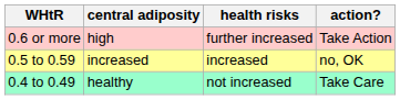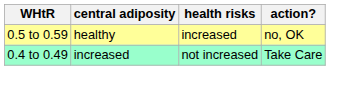 <table class="wikitable">
 <tr>
 <th>WHtR</th>
 <th>central adiposity</th>
 <th>health risks</th>
 <th>action?</th>
 </tr>
-<tr bgcolor="#ffCCCC">
-<td>0.6 or more</td>
-<td>high</td>
-<td id="furtherIncreasedHealthRisks">further increased</td>
-<td>Take Action</td>
-</tr>
 <tr bgcolor="#ffff99">
 <td>0.5 to 0.59</td>
-<td>increased</td>
+<td>healthy</td>
 <td id="increasedHealthRisks">increased</td>
 <td>no, OK</td>
 </tr>
 <tr bgcolor="#99ffcc">
 <td>0.4 to 0.49</td>
-<td>healthy</td>
+<td>increased</td>
 <td id="noIncreasedHealthRisks">not increased</td>
 <td>Take Care</td>
 </tr>
 </table>
